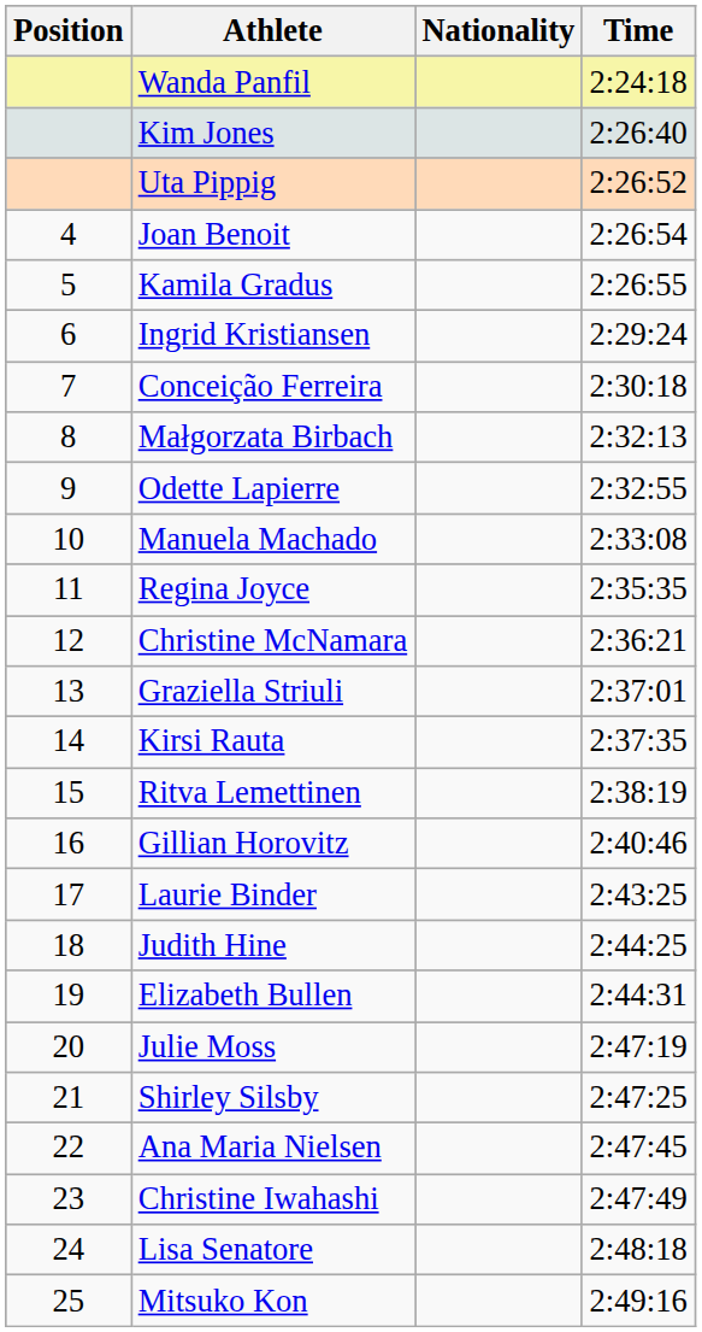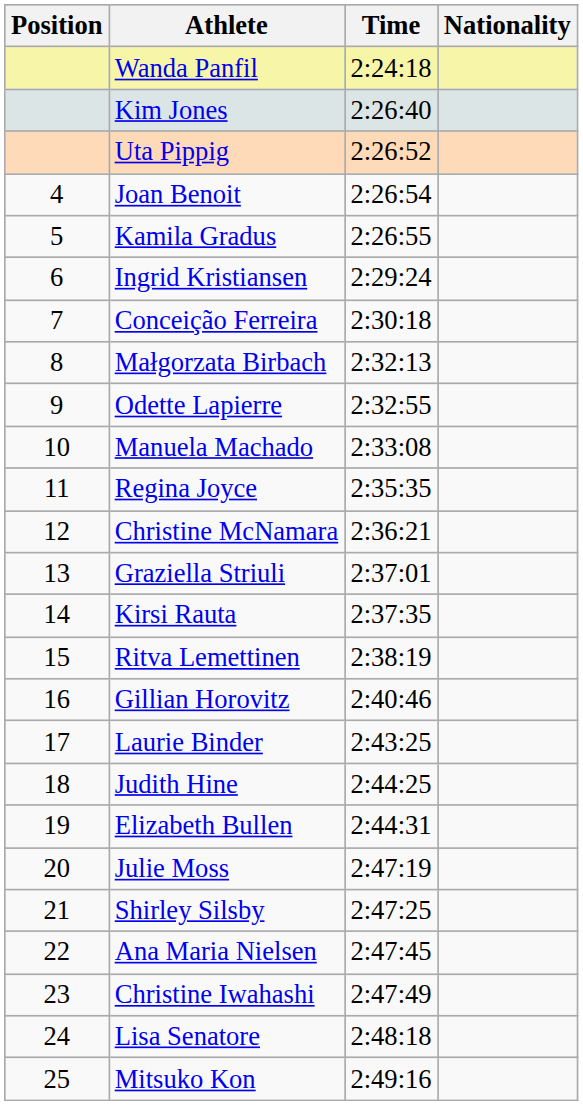 <table class="wikitable sortable">
 <tr>
 <th>Position</th>
 <th>Athlete</th>
+<th>Time</th>
 <th>Nationality</th>
-<th>Time</th>
 </tr>
 <tr bgcolor="#F7F6A8">
 <td align=center></td>
 <td><a href='#'>Wanda Panfil</a></td>
+<td>2:24:18</td>
 <td></td>
-<td>2:24:18</td>
 </tr>
 <tr bgcolor="#DCE5E5">
 <td align=center></td>
 <td><a href='#'>Kim Jones</a></td>
+<td>2:26:40</td>
 <td></td>
-<td>2:26:40</td>
 </tr>
 <tr bgcolor="#FFDAB9">
 <td align=center></td>
 <td><a href='#'>Uta Pippig</a></td>
+<td>2:26:52</td>
 <td></td>
-<td>2:26:52</td>
 </tr>
 <tr>
 <td align=center>4</td>
 <td><a href='#'>Joan Benoit</a></td>
+<td>2:26:54</td>
 <td></td>
-<td>2:26:54</td>
 </tr>
 <tr>
 <td align=center>5</td>
 <td><a href='#'>Kamila Gradus</a></td>
+<td>2:26:55</td>
 <td></td>
-<td>2:26:55</td>
 </tr>
 <tr>
 <td align=center>6</td>
 <td><a href='#'>Ingrid Kristiansen</a></td>
+<td>2:29:24</td>
 <td></td>
-<td>2:29:24</td>
 </tr>
 <tr>
 <td align=center>7</td>
 <td><a href='#'>Conceição Ferreira</a></td>
+<td>2:30:18</td>
 <td></td>
-<td>2:30:18</td>
 </tr>
 <tr>
 <td align=center>8</td>
 <td><a href='#'>Małgorzata Birbach</a></td>
+<td>2:32:13</td>
 <td></td>
-<td>2:32:13</td>
 </tr>
 <tr>
 <td align=center>9</td>
 <td><a href='#'>Odette Lapierre</a></td>
+<td>2:32:55</td>
 <td></td>
-<td>2:32:55</td>
 </tr>
 <tr>
 <td align=center>10</td>
 <td><a href='#'>Manuela Machado</a></td>
+<td>2:33:08</td>
 <td></td>
-<td>2:33:08</td>
 </tr>
 <tr>
 <td align=center>11</td>
 <td><a href='#'>Regina Joyce</a></td>
+<td>2:35:35</td>
 <td></td>
-<td>2:35:35</td>
 </tr>
 <tr>
 <td align=center>12</td>
 <td><a href='#'>Christine McNamara</a></td>
+<td>2:36:21</td>
 <td></td>
-<td>2:36:21</td>
 </tr>
 <tr>
 <td align=center>13</td>
 <td><a href='#'>Graziella Striuli</a></td>
+<td>2:37:01</td>
 <td></td>
-<td>2:37:01</td>
 </tr>
 <tr>
 <td align=center>14</td>
 <td><a href='#'>Kirsi Rauta</a></td>
+<td>2:37:35</td>
 <td></td>
-<td>2:37:35</td>
 </tr>
 <tr>
 <td align=center>15</td>
 <td><a href='#'>Ritva Lemettinen</a></td>
+<td>2:38:19</td>
 <td></td>
-<td>2:38:19</td>
 </tr>
 <tr>
 <td align=center>16</td>
 <td><a href='#'>Gillian Horovitz</a></td>
+<td>2:40:46</td>
 <td></td>
-<td>2:40:46</td>
 </tr>
 <tr>
 <td align=center>17</td>
 <td><a href='#'>Laurie Binder</a></td>
+<td>2:43:25</td>
 <td></td>
-<td>2:43:25</td>
 </tr>
 <tr>
 <td align=center>18</td>
 <td><a href='#'>Judith Hine</a></td>
+<td>2:44:25</td>
 <td></td>
-<td>2:44:25</td>
 </tr>
 <tr>
 <td align=center>19</td>
 <td><a href='#'>Elizabeth Bullen</a></td>
+<td>2:44:31</td>
 <td></td>
-<td>2:44:31</td>
 </tr>
 <tr>
 <td align=center>20</td>
 <td><a href='#'>Julie Moss</a></td>
+<td>2:47:19</td>
 <td></td>
-<td>2:47:19</td>
 </tr>
 <tr>
 <td align=center>21</td>
 <td><a href='#'>Shirley Silsby</a></td>
+<td>2:47:25</td>
 <td></td>
-<td>2:47:25</td>
 </tr>
 <tr>
 <td align=center>22</td>
 <td><a href='#'>Ana Maria Nielsen</a></td>
+<td>2:47:45</td>
 <td></td>
-<td>2:47:45</td>
 </tr>
 <tr>
 <td align=center>23</td>
 <td><a href='#'>Christine Iwahashi</a></td>
+<td>2:47:49</td>
 <td></td>
-<td>2:47:49</td>
 </tr>
 <tr>
 <td align=center>24</td>
 <td><a href='#'>Lisa Senatore</a></td>
+<td>2:48:18</td>
 <td></td>
-<td>2:48:18</td>
 </tr>
 <tr>
 <td align=center>25</td>
 <td><a href='#'>Mitsuko Kon</a></td>
+<td>2:49:16</td>
 <td></td>
-<td>2:49:16</td>
 </tr>
 </table>
